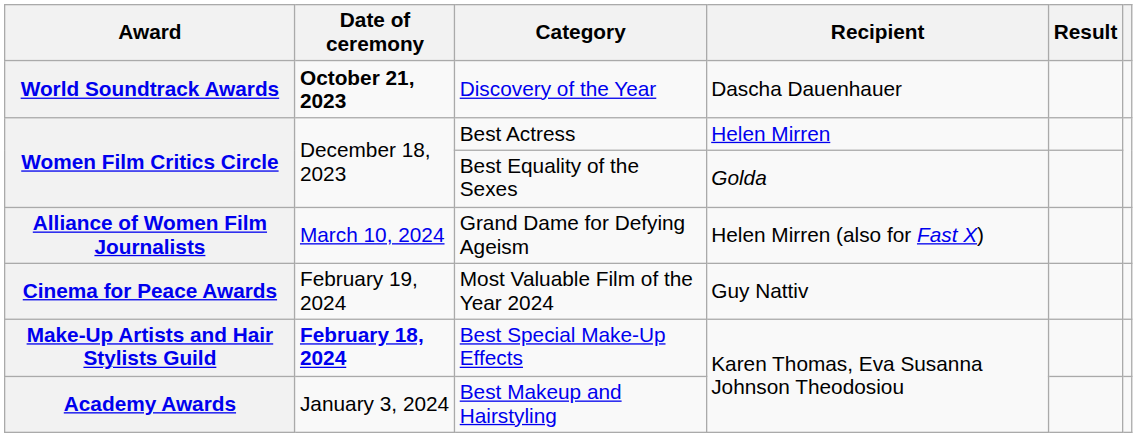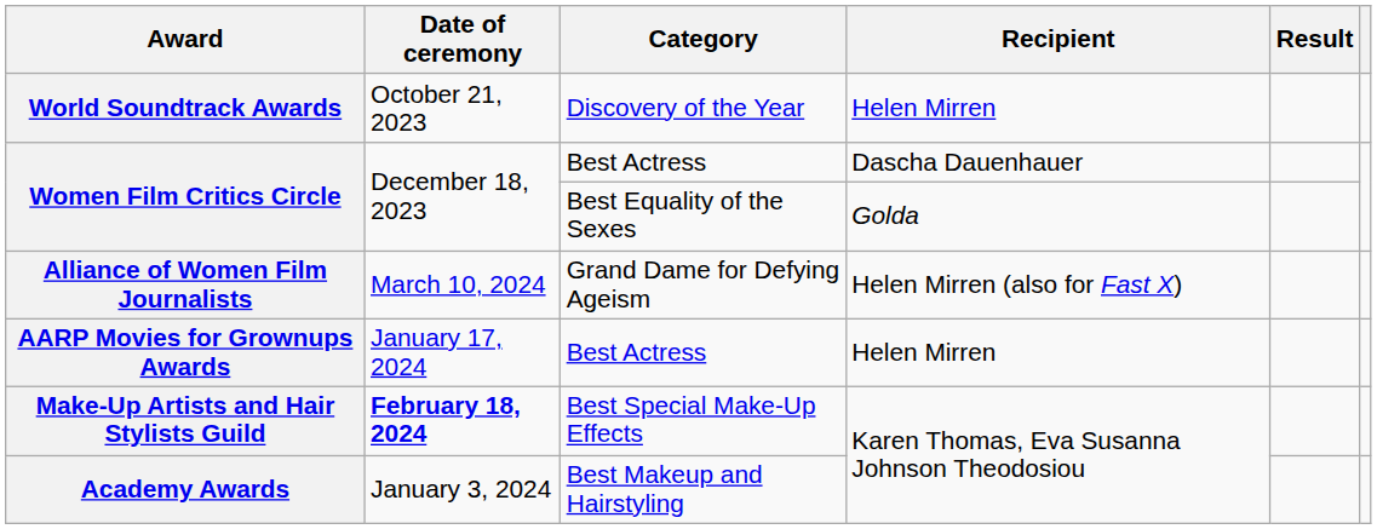 <table class="wikitable sortable plainrowheaders">
 <tr>
 <th scope="col">Award</th>
 <th scope="col">Date of ceremony</th>
 <th scope="col">Category</th>
 <th scope="col">Recipient</th>
 <th scope="col">Result</th>
 <th scope="col" class="unsortable"></th>
 </tr>
 <tr>
 <th scope="row"><a href='#'>World Soundtrack Awards</a></th>
-<td><strong>October 21, 2023</strong></td>
+<td>October 21, 2023</td>
 <td><a href='#'>Discovery of the Year</a></td>
-<td>Dascha Dauenhauer</td>
+<td><a href='#'>Helen Mirren</a></td>
 <td></td>
 <td></td>
 </tr>
 <tr>
 <th rowspan="2" scope="row"><a href='#'>Women Film Critics Circle</a></th>
 <td rowspan="2">December 18, 2023</td>
 <td>Best Actress</td>
-<td><a href='#'>Helen Mirren</a></td>
+<td>Dascha Dauenhauer</td>
 <td></td>
 <td rowspan="2"></td>
 </tr>
 <tr>
 <td>Best Equality of the Sexes</td>
 <td><em>Golda</em></td>
 <td></td>
 </tr>
 <tr>
 <th scope="row"><a href='#'>Alliance of Women Film Journalists</a></th>
 <td><a href='#'>March 10, 2024</a></td>
 <td>Grand Dame for Defying Ageism</td>
 <td>Helen Mirren (also for <em><a href='#'>Fast X</a></em>)</td>
 <td></td>
 <td></td>
 </tr>
 <tr>
-<th scope="row"><a href='#'>Cinema for Peace Awards</a></th>
-<td>February 19, 2024</td>
-<td>Most Valuable Film of the Year 2024</td>
-<td>Guy Nattiv</td>
+<th scope="row"><a href='#'>AARP Movies for Grownups Awards</a></th>
+<td><a href='#'>January 17, 2024</a></td>
+<td><a href='#'>Best Actress</a></td>
+<td>Helen Mirren</td>
 <td></td>
 <td></td>
 </tr>
 <tr>
 <th scope="row"><a href='#'>Make-Up Artists and Hair Stylists Guild</a></th>
 <td><strong><a href='#'>February 18, 2024</a></strong></td>
 <td><a href='#'>Best Special Make-Up Effects</a></td>
 <td rowspan="2">Karen Thomas, Eva Susanna Johnson Theodosiou</td>
 <td></td>
 <td></td>
 </tr>
 <tr>
 <th scope="row"><a href='#'>Academy Awards</a></th>
 <td>January 3, 2024</td>
 <td><a href='#'>Best Makeup and Hairstyling</a></td>
 <td></td>
 <td></td>
 </tr>
 </table>
